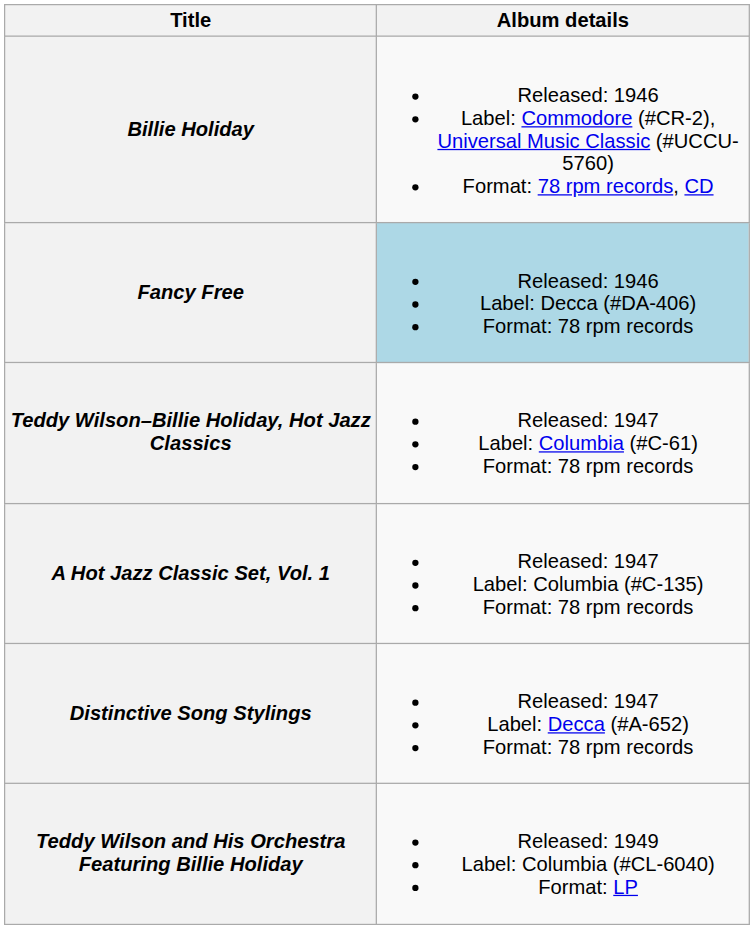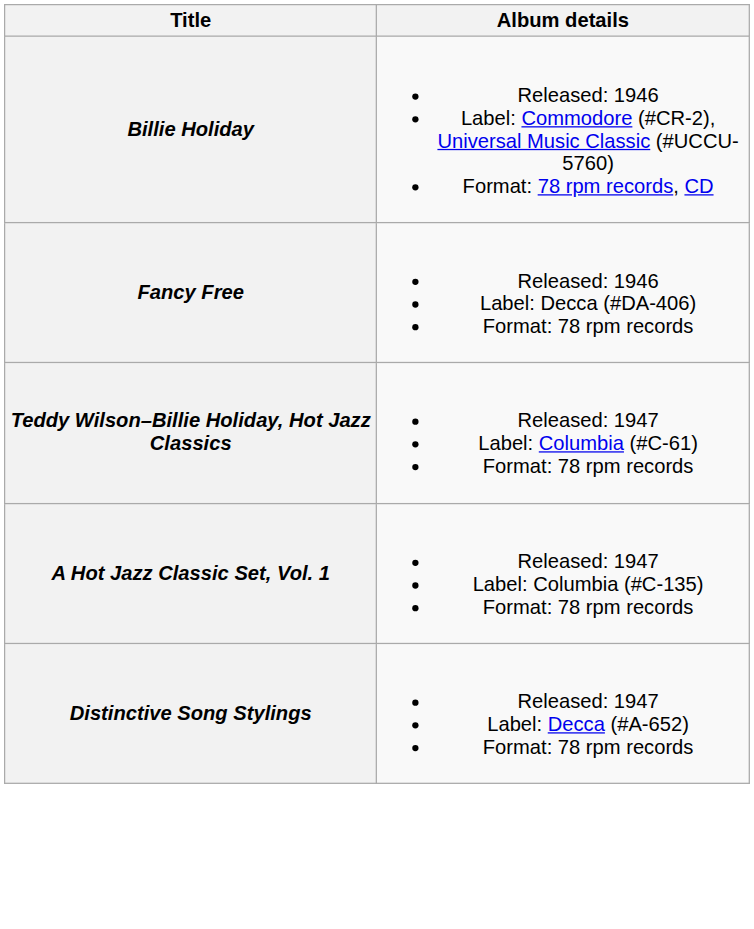 <table class="wikitable plainrowheaders" style="text-align:center;">
 <tr>
 <th scope="col" style="width:18em;">Title</th>
 <th scope="col" style="width:18em;">Album details</th>
 </tr>
 <tr>
 <th scope="row"><em>Billie Holiday</em></th>
 <td><br><ul><li>Released: 1946</li><li>Label: <a href='#'>Commodore</a> (#CR-2), <a href='#'>Universal Music Classic</a> (#UCCU-5760)</li><li>Format: <a href='#'>78 rpm records</a>, <a href='#'>CD</a></li></ul></td>
 </tr>
 <tr>
 <th scope="row"><em>Fancy Free</em></th>
-<td style="background: lightblue;"><br><ul><li>Released: 1946</li><li>Label: Decca (#DA-406)</li><li>Format: 78 rpm records</li></ul></td>
+<td><br><ul><li>Released: 1946</li><li>Label: Decca (#DA-406)</li><li>Format: 78 rpm records</li></ul></td>
 </tr>
 <tr>
 <th scope="row"><em>Teddy Wilson–Billie Holiday, Hot Jazz Classics</em></th>
 <td><br><ul><li>Released: 1947</li><li>Label: <a href='#'>Columbia</a> (#C-61)</li><li>Format: 78 rpm records</li></ul></td>
 </tr>
 <tr>
 <th scope="row"><em>A Hot Jazz Classic Set, Vol. 1</em></th>
 <td><br><ul><li>Released: 1947</li><li>Label: Columbia (#C-135)</li><li>Format: 78 rpm records</li></ul></td>
 </tr>
 <tr>
 <th scope="row"><em>Distinctive Song Stylings</em></th>
 <td><br><ul><li>Released: 1947</li><li>Label: <a href='#'>Decca</a> (#A-652)</li><li>Format: 78 rpm records</li></ul></td>
 </tr>
-<tr>
-<th scope="row"><em>Teddy Wilson and His Orchestra Featuring Billie Holiday</em></th>
-<td><br><ul><li>Released: 1949</li><li>Label: Columbia (#CL-6040)</li><li>Format: <a href='#'>LP</a></li></ul></td>
-</tr>
 </table>
